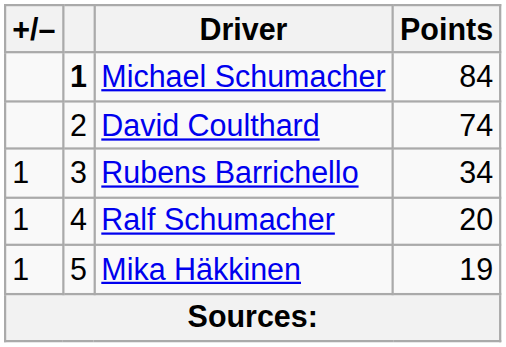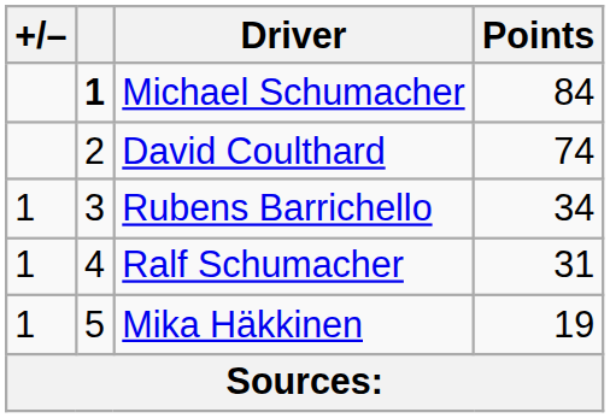 <table class="wikitable" style="font-size: 85%;">
 <tr>
 <th scope="col">+/–</th>
 <th scope="col"></th>
 <th scope="col">Driver</th>
 <th scope="col">Points</th>
 </tr>
 <tr>
 <td align="left"></td>
 <td align="center"><strong>1</strong></td>
 <td> <a href='#'>Michael Schumacher</a></td>
 <td align="right">84</td>
 </tr>
 <tr>
 <td align="left"></td>
 <td align="center">2</td>
 <td> <a href='#'>David Coulthard</a></td>
 <td align="right">74</td>
 </tr>
 <tr>
 <td align="left"> 1</td>
 <td align="center">3</td>
 <td> <a href='#'>Rubens Barrichello</a></td>
 <td align="right">34</td>
 </tr>
 <tr>
 <td align="left"> 1</td>
 <td align="center">4</td>
 <td> <a href='#'>Ralf Schumacher</a></td>
-<td align="right">20</td>
+<td align="right">31</td>
 </tr>
 <tr>
 <td align="left"> 1</td>
 <td align="center">5</td>
 <td> <a href='#'>Mika Häkkinen</a></td>
 <td align="right">19</td>
 </tr>
 <tr>
 <th colspan=4>Sources:</th>
 </tr>
 </table>
